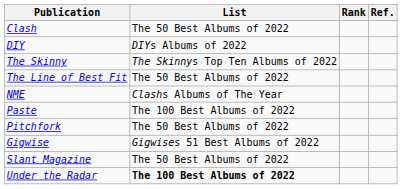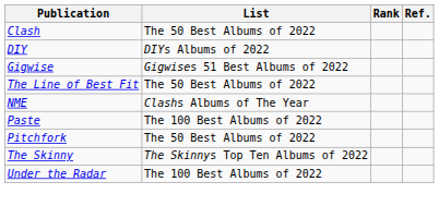 <table class="wikitable">
 <tr>
 <th>Publication</th>
 <th>List</th>
 <th>Rank</th>
 <th>Ref.</th>
 </tr>
 <tr>
 <td><em><a href='#'>Clash</a></em></td>
 <td>The 50 Best Albums of 2022</td>
 <td></td>
 <td></td>
 </tr>
 <tr>
 <td><em><a href='#'>DIY</a></em></td>
 <td><em>DIY</em>s Albums of 2022</td>
 <td></td>
 <td></td>
 </tr>
 <tr>
-<td><em><a href='#'>The Skinny</a></em></td>
-<td><em>The Skinny</em>s Top Ten Albums of 2022</td>
+<td><em><a href='#'>Gigwise</a></em></td>
+<td><em>Gigwise</em>s 51 Best Albums of 2022</td>
 <td></td>
 <td></td>
 </tr>
 <tr>
 <td><em><a href='#'>The Line of Best Fit</a></em></td>
 <td>The 50 Best Albums of 2022</td>
 <td></td>
 <td></td>
 </tr>
 <tr>
 <td><em><a href='#'>NME</a></em></td>
 <td><em>Clash</em>s Albums of The Year</td>
 <td></td>
 <td></td>
 </tr>
 <tr>
 <td><em><a href='#'>Paste</a></em></td>
 <td>The 100 Best Albums of 2022</td>
 <td></td>
 <td></td>
 </tr>
 <tr>
 <td><em><a href='#'>Pitchfork</a></em></td>
 <td>The 50 Best Albums of 2022</td>
 <td></td>
 <td></td>
 </tr>
 <tr>
-<td><em><a href='#'>Gigwise</a></em></td>
-<td><em>Gigwise</em>s 51 Best Albums of 2022</td>
-<td></td>
-<td></td>
-</tr>
-<tr>
-<td><em><a href='#'>Slant Magazine</a></em></td>
-<td>The 50 Best Albums of 2022</td>
+<td><em><a href='#'>The Skinny</a></em></td>
+<td><em>The Skinny</em>s Top Ten Albums of 2022</td>
 <td></td>
 <td></td>
 </tr>
 <tr>
 <td><em><a href='#'>Under the Radar</a></em></td>
-<td><strong>The 100 Best Albums of 2022</strong></td>
+<td>The 100 Best Albums of 2022</td>
 <td></td>
 <td></td>
 </tr>
 </table>
